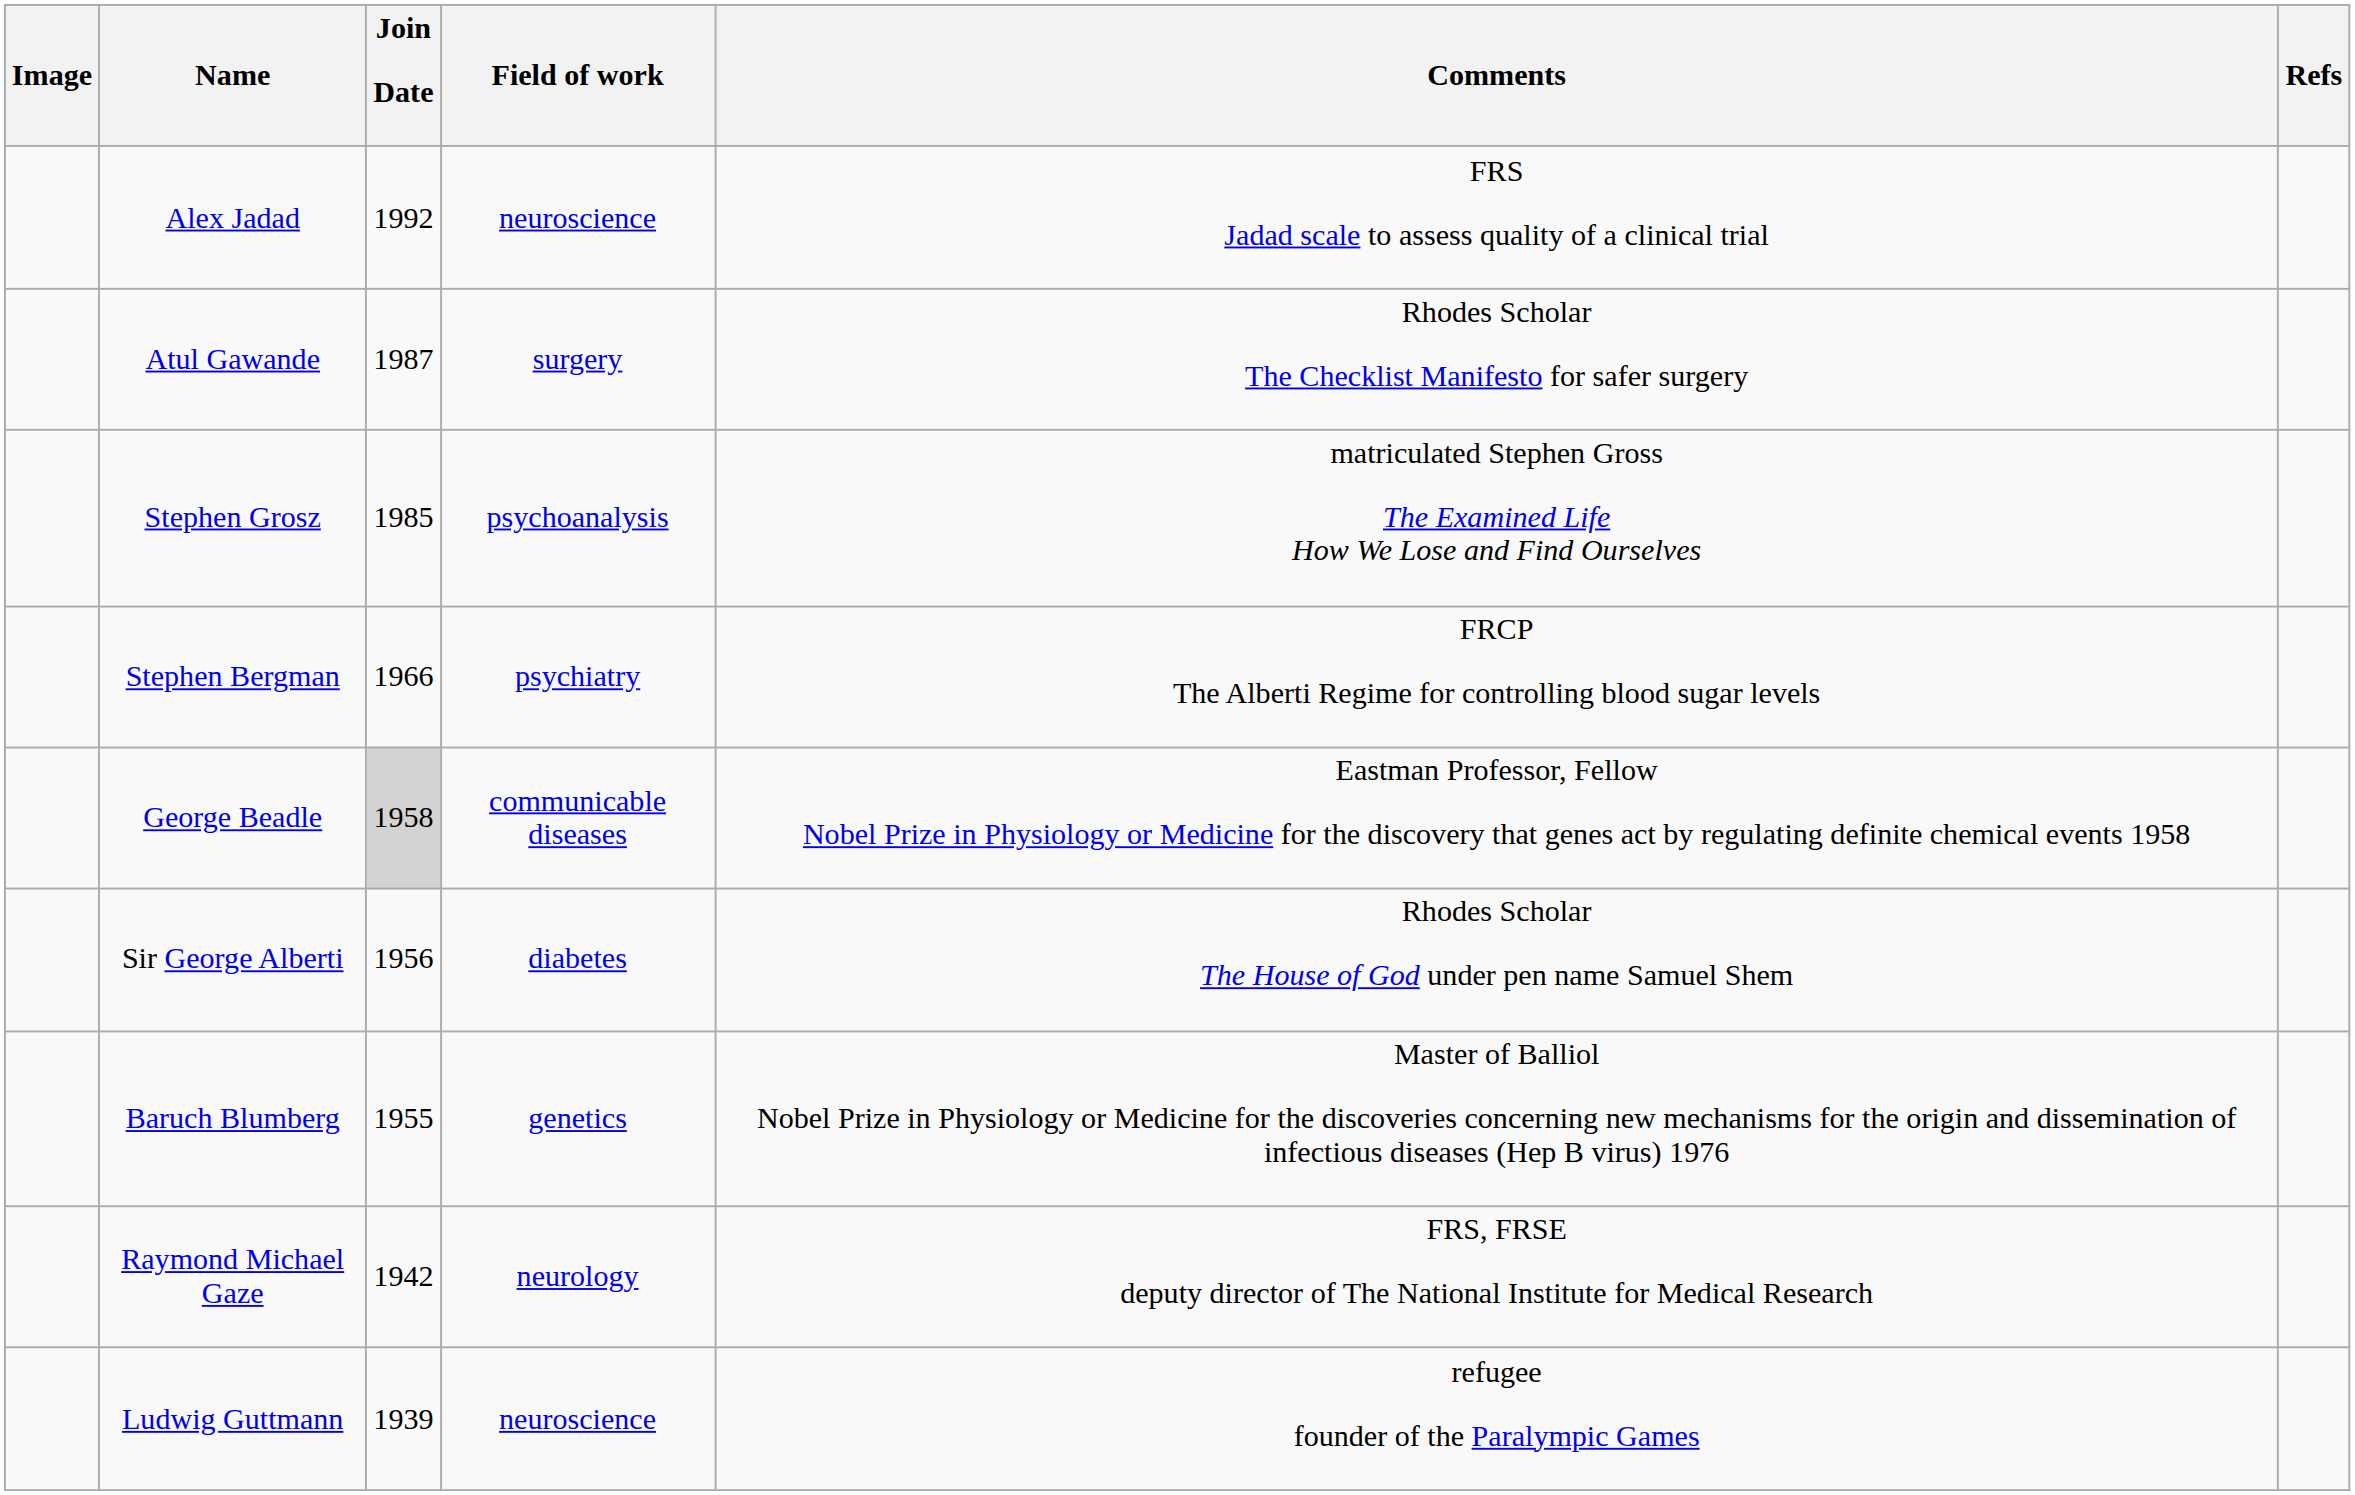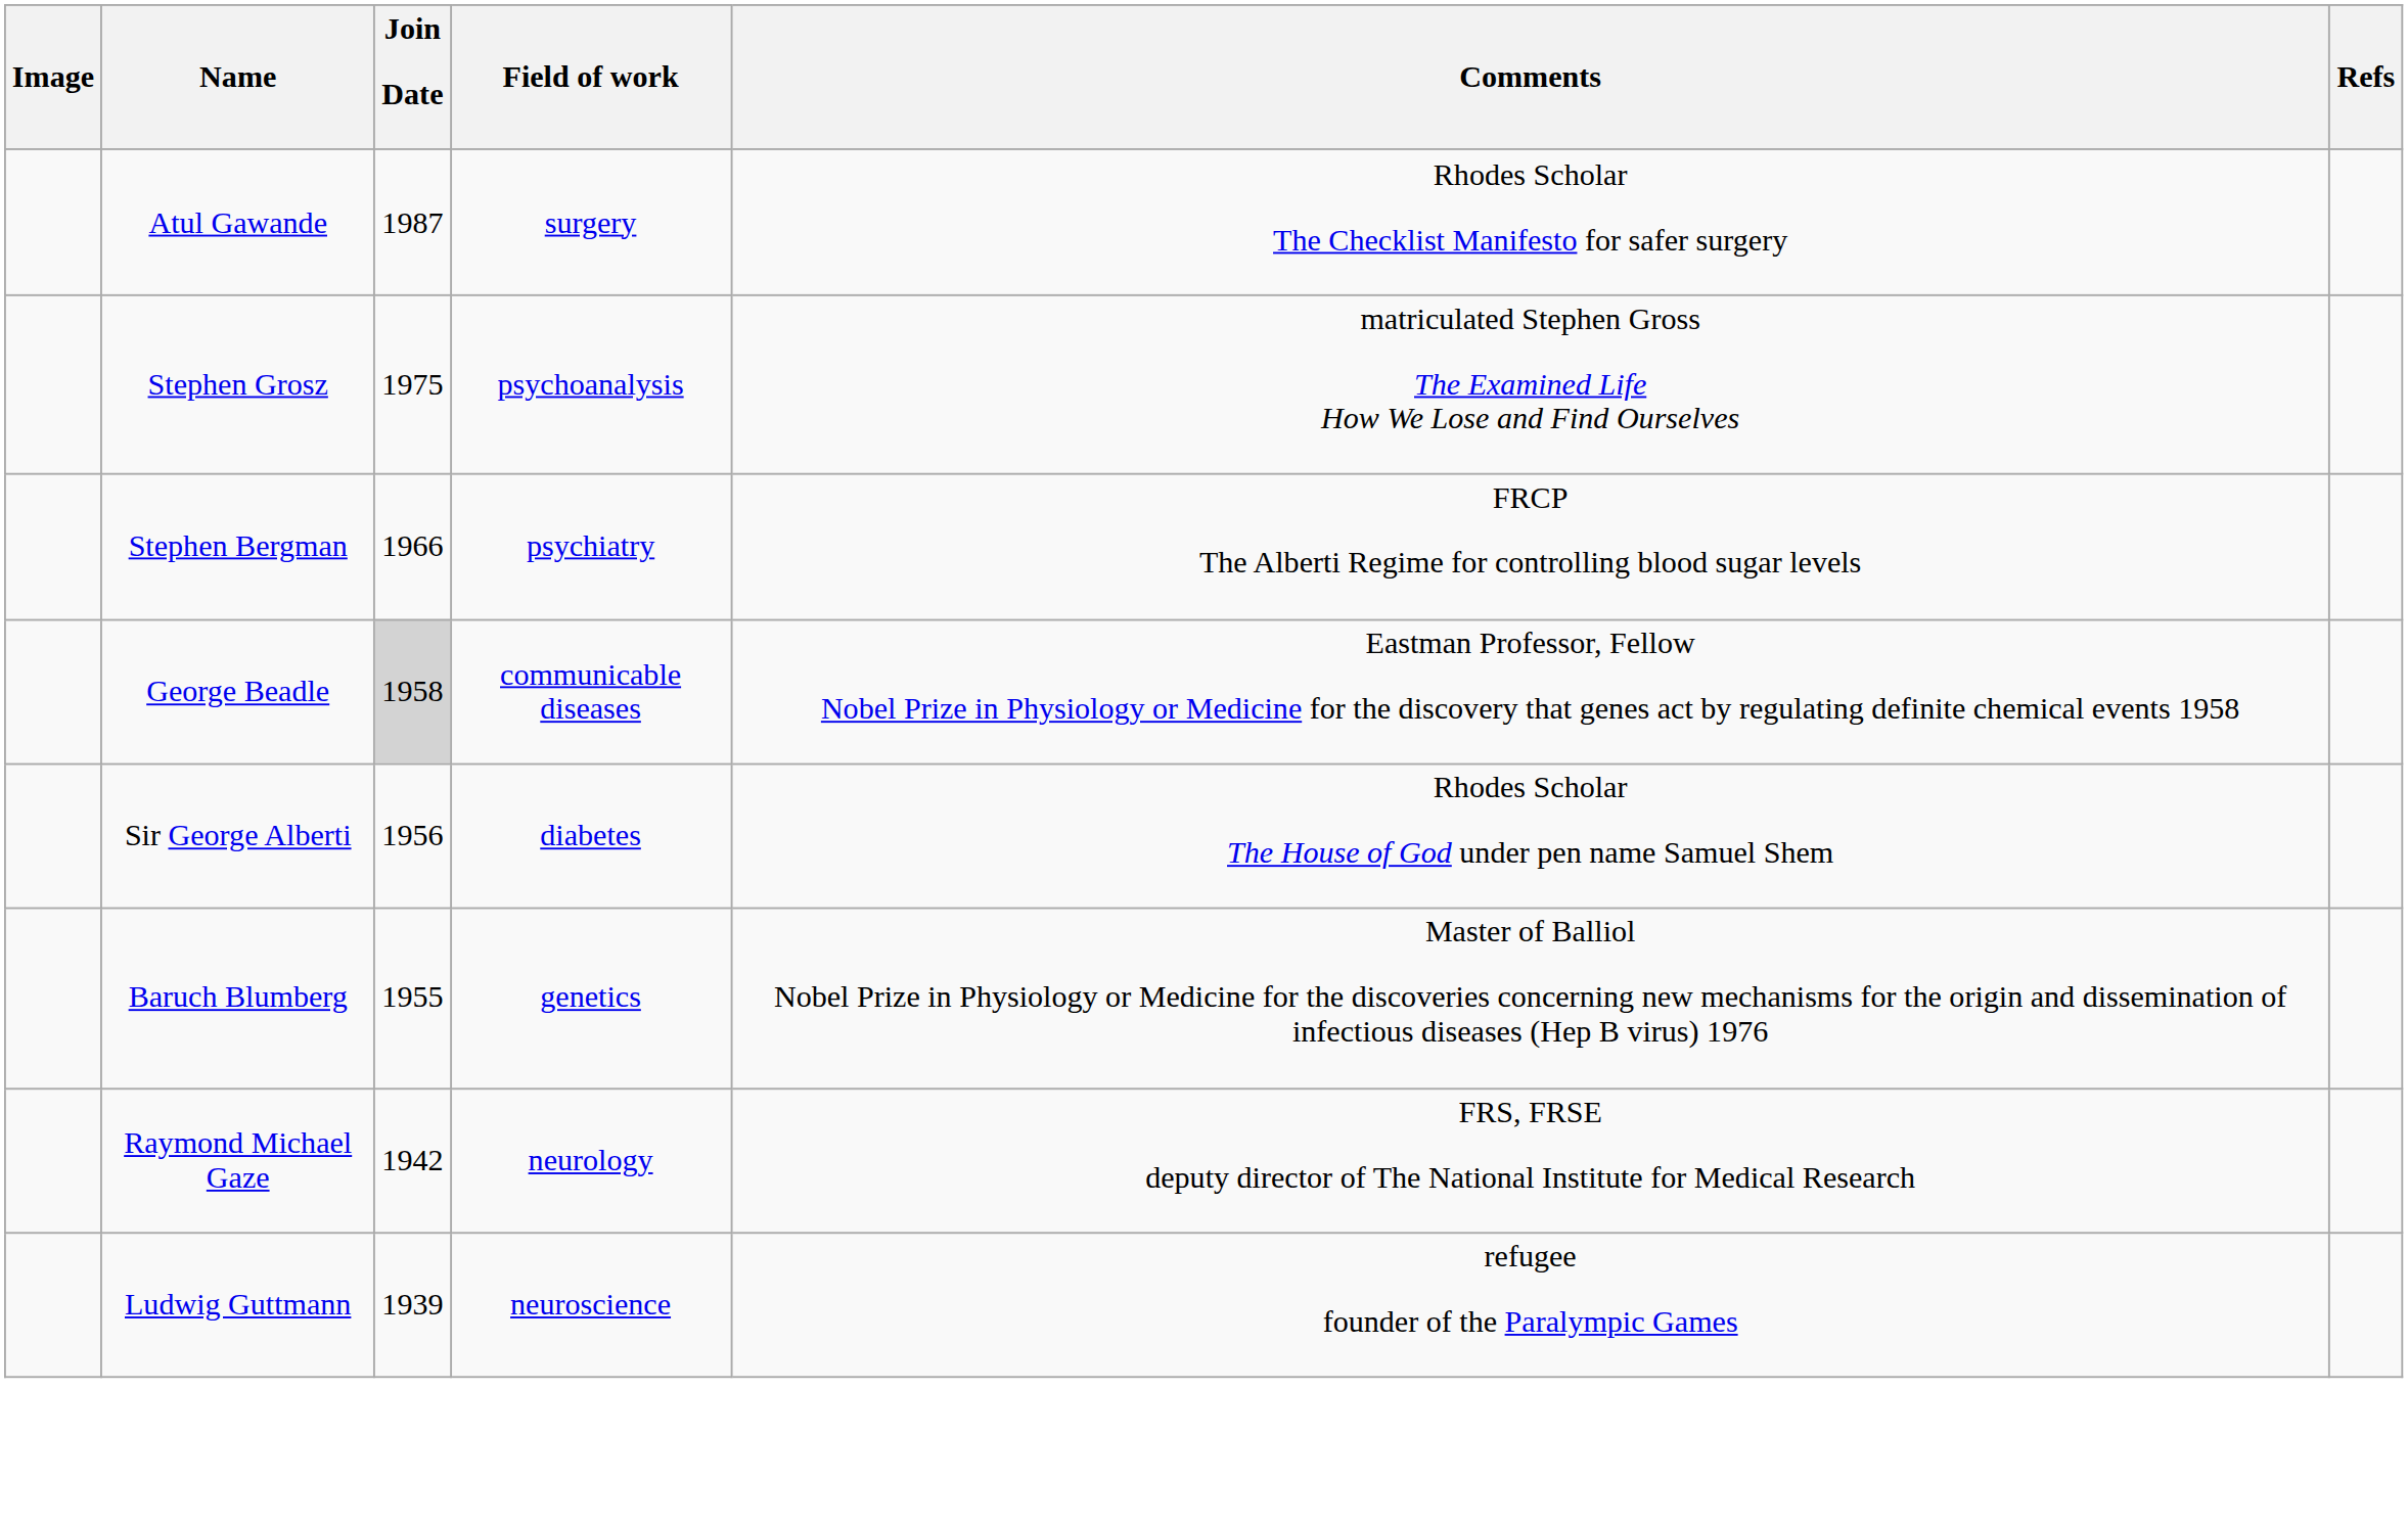 <table class="wikitable sortable" style="text-align:center; border:none;">
 <tr>
 <th class="unsortable">Image</th>
 <th>Name</th>
 <th>Join<p>Date</p></th>
 <th>Field of work</th>
 <th>Comments</th>
 <th>Refs</th>
-</tr>
-<tr>
-<td></td>
-<td><a href='#'>Alex Jadad</a></td>
-<td>1992</td>
-<td><a href='#'>neuroscience</a></td>
-<td>FRS<p> <a href='#'>Jadad scale</a> to assess quality of a clinical trial</p></td>
-<td></td>
 </tr>
 <tr>
 <td></td>
 <td><a href='#'>Atul Gawande</a></td>
 <td>1987</td>
 <td><a href='#'>surgery</a></td>
 <td>Rhodes Scholar<p> <a href='#'>The Checklist Manifesto</a> for safer surgery</p></td>
 <td></td>
 </tr>
 <tr>
 <td></td>
 <td><a href='#'>Stephen Grosz</a></td>
-<td>1985</td>
+<td>1975</td>
 <td><a href='#'>psychoanalysis</a></td>
 <td>matriculated Stephen Gross<p><em><a href='#'>The Examined Life</a><br>How We Lose and Find Ourselves</em></p></td>
 <td></td>
 </tr>
 <tr>
 <td></td>
 <td><a href='#'>Stephen Bergman</a></td>
 <td>1966</td>
 <td><a href='#'>psychiatry</a></td>
 <td>FRCP<p>The Alberti Regime for controlling blood sugar levels</p></td>
 <td></td>
 </tr>
 <tr>
 <td></td>
 <td><a href='#'>George Beadle</a></td>
 <td style="background: lightgrey;">1958</td>
 <td><a href='#'>communicable diseases</a></td>
 <td>Eastman Professor, Fellow<p> <a href='#'>Nobel Prize in Physiology or Medicine</a> for the discovery that genes act by regulating definite chemical events 1958</p></td>
 <td></td>
 </tr>
 <tr>
 <td></td>
 <td>Sir <a href='#'>George Alberti</a></td>
 <td>1956</td>
 <td><a href='#'>diabetes</a></td>
 <td>Rhodes Scholar<p> <em><a href='#'>The House of God</a></em> under pen name Samuel Shem</p></td>
 <td></td>
 </tr>
 <tr>
 <td></td>
 <td><a href='#'>Baruch Blumberg</a></td>
 <td>1955</td>
 <td><a href='#'>genetics</a></td>
 <td>Master of Balliol<p> Nobel Prize in Physiology or Medicine for the discoveries concerning new mechanisms for the origin and dissemination of infectious diseases (Hep B virus) 1976</p></td>
 <td></td>
 </tr>
 <tr>
 <td></td>
 <td><a href='#'>Raymond Michael Gaze</a></td>
 <td>1942</td>
 <td><a href='#'>neurology</a></td>
 <td>FRS, FRSE<p>deputy director of The National Institute for Medical Research</p></td>
 <td></td>
 </tr>
 <tr>
 <td></td>
 <td><a href='#'>Ludwig Guttmann</a></td>
 <td>1939</td>
 <td><a href='#'>neuroscience</a></td>
 <td>refugee<p> founder of the <a href='#'>Paralympic Games</a></p></td>
 <td></td>
 </tr>
 </table>
